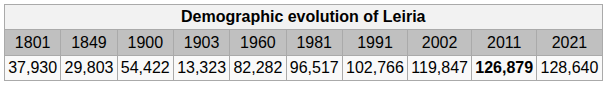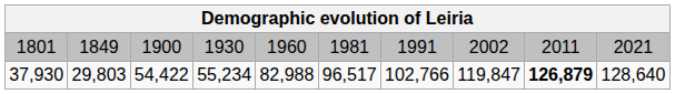 <table class="wikitable center">
 <tr>
 <th colspan="20">Demographic evolution of Leiria</th>
 </tr>
 <tr style="background:silver; text-align:center; text-align:center;">
 <td>1801</td>
 <td>1849</td>
 <td>1900</td>
-<td>1903</td>
+<td>1930</td>
 <td>1960</td>
 <td>1981</td>
 <td>1991</td>
 <td>2002</td>
 <td>2011</td>
 <td>2021</td>
 </tr>
 <tr style="text-align:center;">
 <td>37,930</td>
 <td>29,803</td>
 <td>54,422</td>
-<td>13,323</td>
-<td>82,282</td>
+<td>55,234</td>
+<td>82,988</td>
 <td>96,517</td>
 <td>102,766</td>
 <td>119,847</td>
 <td><strong>126,879</strong></td>
 <td>128,640</td>
 </tr>
 </table>
